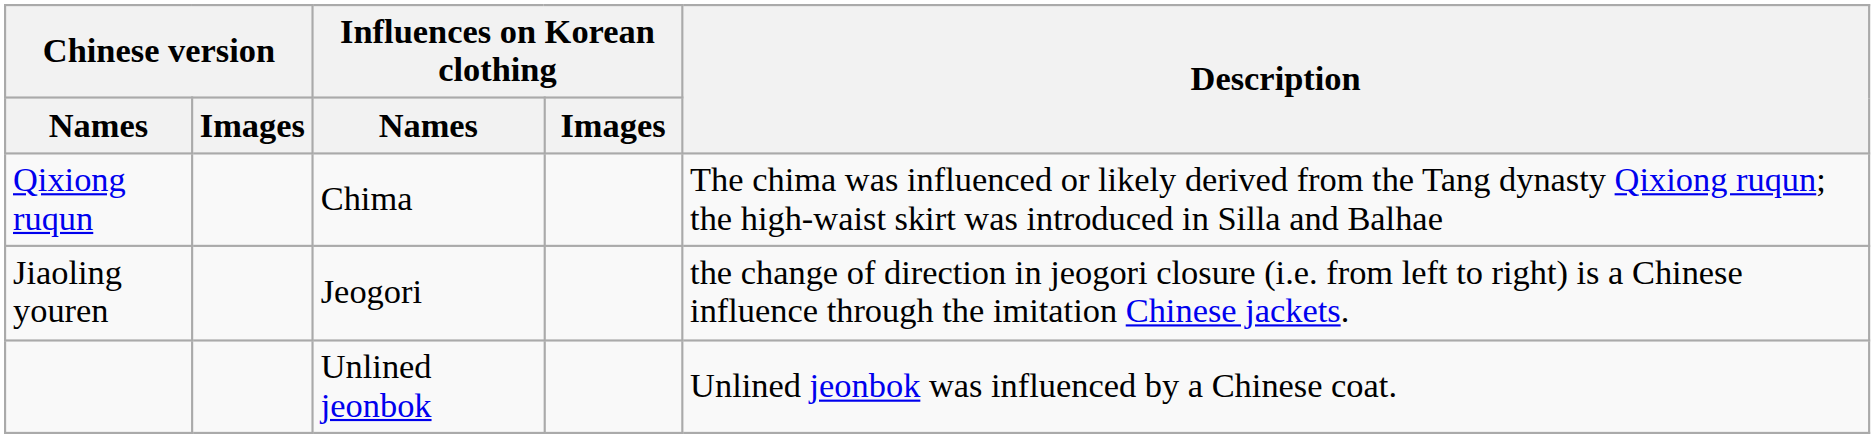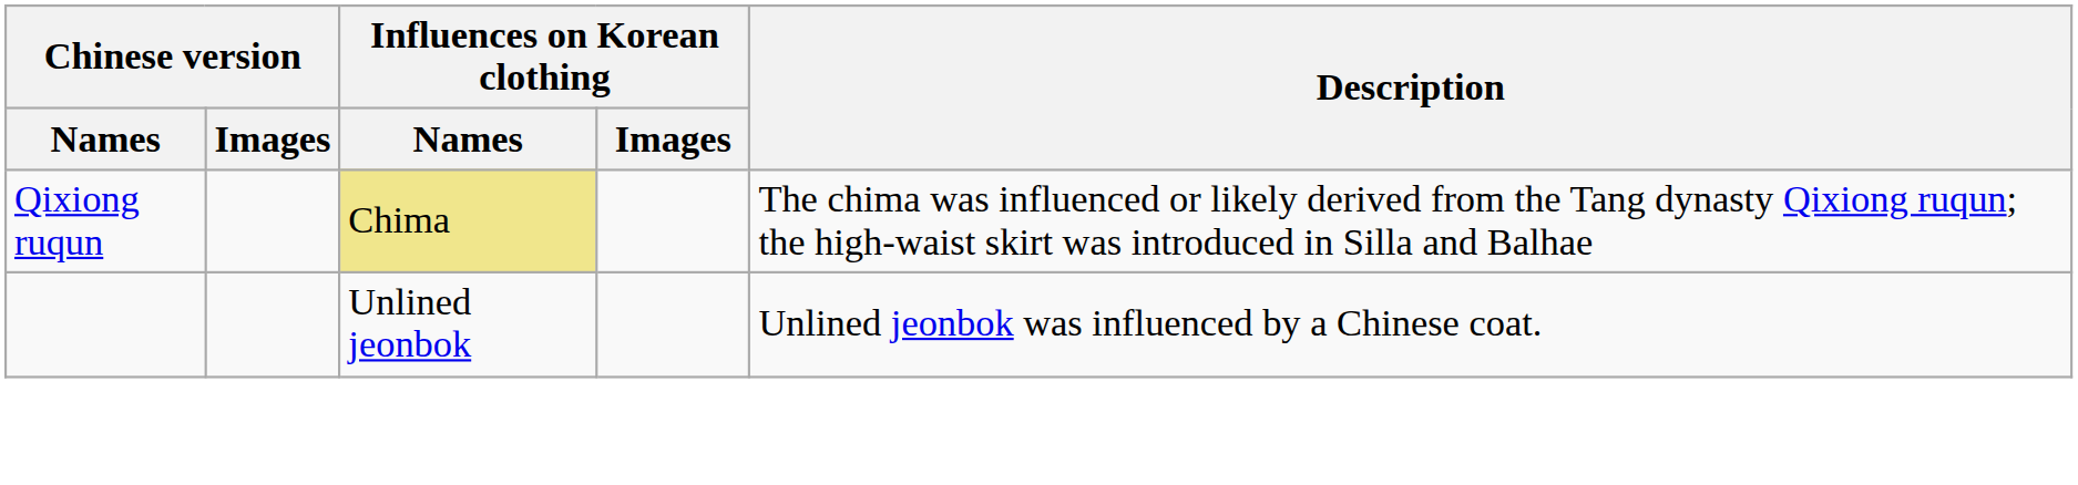 <table class="wikitable">
 <tr>
 <th colspan="2">Chinese version</th>
 <th colspan="2">Influences on Korean clothing</th>
 <th rowspan="2">Description</th>
 </tr>
 <tr>
 <th>Names</th>
 <th>Images</th>
 <th>Names</th>
 <th>Images</th>
 </tr>
 <tr>
 <td><a href='#'>Qixiong ruqun</a></td>
 <td></td>
-<td>Chima</td>
+<td style="background: khaki;">Chima</td>
 <td></td>
 <td>The chima was influenced or likely derived from the Tang dynasty <a href='#'>Qixiong ruqun</a>; the high-waist skirt was introduced in Silla and Balhae</td>
-</tr>
-<tr>
-<td>Jiaoling youren</td>
-<td></td>
-<td>Jeogori</td>
-<td></td>
-<td>the change of direction in jeogori closure (i.e. from left to right) is a Chinese influence through the imitation <a href='#'>Chinese jackets</a>.</td>
 </tr>
 <tr>
 <td></td>
 <td></td>
 <td>Unlined  <a href='#'>jeonbok</a></td>
 <td></td>
 <td>Unlined  <a href='#'>jeonbok</a> was influenced by a Chinese coat.</td>
 </tr>
 </table>
